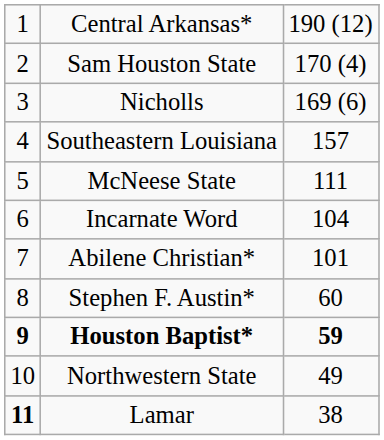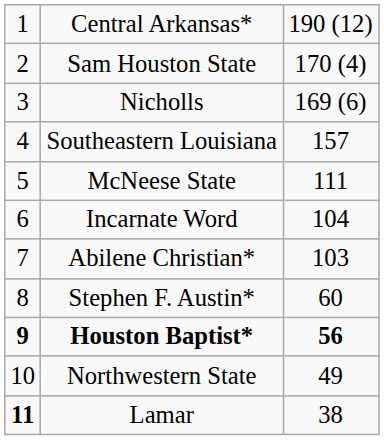 <table class="wikitable">
 <tr align="center">
 <td>1</td>
 <td>Central Arkansas*</td>
 <td>190 (12)</td>
 </tr>
 <tr align="center">
 <td>2</td>
 <td>Sam Houston State</td>
 <td>170 (4)</td>
 </tr>
 <tr align="center">
 <td>3</td>
 <td>Nicholls</td>
 <td>169 (6)</td>
 </tr>
 <tr align="center">
 <td>4</td>
 <td>Southeastern Louisiana</td>
 <td>157</td>
 </tr>
 <tr align="center">
 <td>5</td>
 <td>McNeese State</td>
 <td>111</td>
 </tr>
 <tr align="center">
 <td>6</td>
 <td>Incarnate Word</td>
 <td>104</td>
 </tr>
 <tr align="center">
 <td>7</td>
 <td>Abilene Christian*</td>
-<td>101</td>
+<td>103</td>
 </tr>
 <tr align="center">
 <td>8</td>
 <td>Stephen F. Austin*</td>
 <td>60</td>
 </tr>
 <tr align="center">
 <td><strong>9</strong></td>
 <td><strong>Houston Baptist*</strong></td>
-<td><strong>59</strong></td>
+<td><strong>56</strong></td>
 </tr>
 <tr align="center">
 <td>10</td>
 <td>Northwestern State</td>
 <td>49</td>
 </tr>
 <tr align="center">
 <td><strong>11</strong></td>
 <td>Lamar</td>
 <td>38</td>
 </tr>
 </table>
